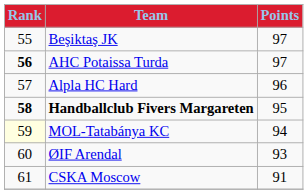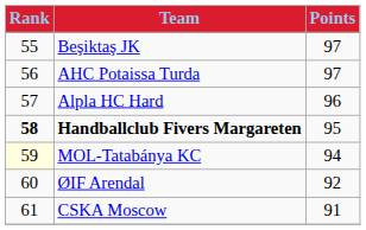 <table class="wikitable" style="text-align: center">
 <tr>
 <th style="color:#96C6EA; background:#DB1C2F">Rank</th>
 <th style="color:#96C6EA; background:#DB1C2F">Team</th>
 <th style="color:#96C6EA; background:#DB1C2F">Points</th>
 </tr>
 <tr>
 <td>55</td>
 <td align=left> <a href='#'>Beşiktaş JK</a></td>
 <td>97</td>
 </tr>
 <tr>
-<td><strong>56</strong></td>
+<td>56</td>
 <td align=left> <a href='#'>AHC Potaissa Turda</a></td>
 <td>97</td>
 </tr>
 <tr>
 <td>57</td>
 <td align=left> <a href='#'>Alpla HC Hard</a></td>
 <td>96</td>
 </tr>
 <tr>
 <td><strong>58</strong></td>
 <td align=left> <strong>Handballclub Fivers Margareten</strong></td>
 <td>95</td>
 </tr>
 <tr>
 <td style="background: lightyellow;">59</td>
 <td align=left> <a href='#'>MOL-Tatabánya KC</a></td>
 <td>94</td>
 </tr>
 <tr>
 <td>60</td>
 <td align=left> <a href='#'>ØIF Arendal</a></td>
-<td>93</td>
+<td>92</td>
 </tr>
 <tr>
 <td>61</td>
 <td align=left> <a href='#'>CSKA Moscow</a></td>
 <td>91</td>
 </tr>
 <tr>
 </tr>
 </table>
